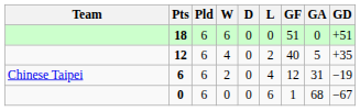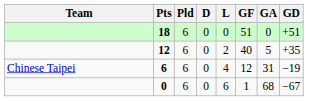 <table class=wikitable style="text-align:center">
 <tr>
 <th width=200>Team</th>
 <th width=20>Pts</th>
 <th width=20>Pld</th>
-<th width=20>W</th>
 <th width=20>D</th>
 <th width=20>L</th>
 <th width=20>GF</th>
 <th width=20>GA</th>
 <th width=20>GD</th>
 </tr>
 <tr style=background:#ccffcc>
 <td align=left></td>
 <td><strong>18</strong></td>
-<td>6</td>
 <td>6</td>
 <td>0</td>
 <td>0</td>
 <td>51</td>
 <td>0</td>
 <td>+51</td>
 </tr>
 <tr>
 <td align=left></td>
 <td><strong>12</strong></td>
 <td>6</td>
-<td>4</td>
 <td>0</td>
 <td>2</td>
 <td>40</td>
 <td>5</td>
 <td>+35</td>
 </tr>
 <tr>
 <td align=left> <a href='#'>Chinese Taipei</a></td>
 <td><strong>6</strong></td>
 <td>6</td>
-<td>2</td>
 <td>0</td>
 <td>4</td>
 <td>12</td>
 <td>31</td>
 <td>−19</td>
 </tr>
 <tr>
 <td align=left></td>
 <td><strong>0</strong></td>
 <td>6</td>
 <td>0</td>
-<td>0</td>
 <td>6</td>
 <td>1</td>
 <td>68</td>
 <td>−67</td>
 </tr>
 </table>
